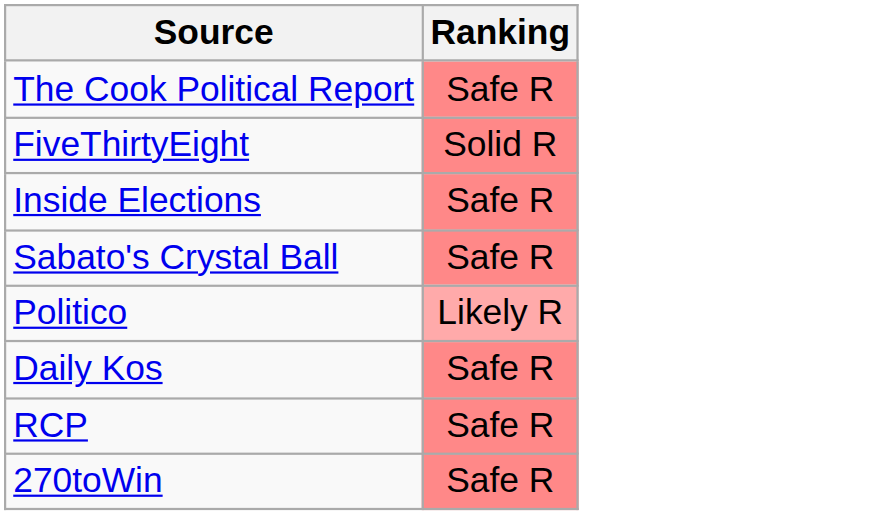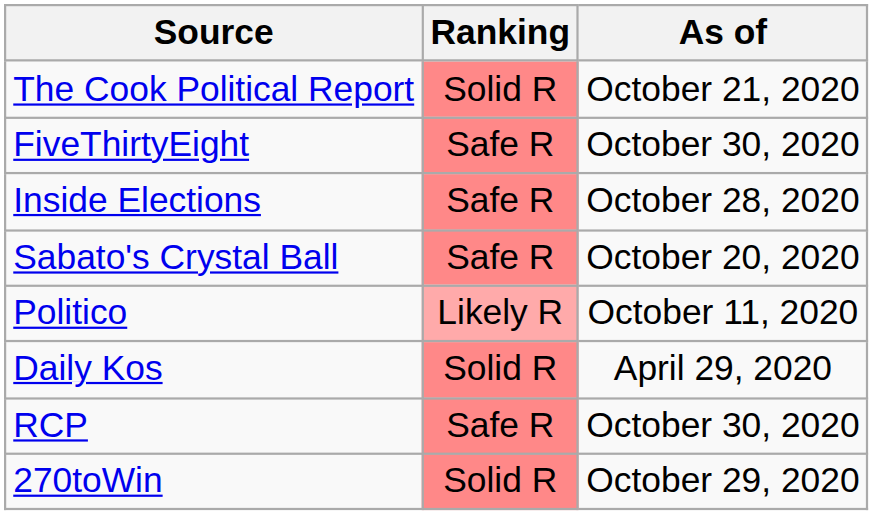 <table class="wikitable" style="text-align:center">
 <tr>
 <th>Source</th>
 <th>Ranking</th>
+<th>As of</th>
 </tr>
 <tr>
 <td align=left><a href='#'>The Cook Political Report</a></td>
-<td style="background:#f88" data-sort-value=4>Safe R</td>
+<td style="background:#f88" data-sort-value=4>Solid R</td>
+<td>October 21, 2020</td>
 </tr>
 <tr>
 <td align=left><a href='#'>FiveThirtyEight</a></td>
-<td style="background:#f88" data-sort-value=4>Solid R</td>
+<td style="background:#f88" data-sort-value=4>Safe R</td>
+<td>October 30, 2020</td>
 </tr>
 <tr>
 <td align=left><a href='#'>Inside Elections</a></td>
 <td style="background:#f88" data-sort-value=4>Safe R</td>
+<td>October 28, 2020</td>
 </tr>
 <tr>
 <td align=left><a href='#'>Sabato's Crystal Ball</a></td>
 <td style="background:#f88" data-sort-value=4>Safe R</td>
+<td>October 20, 2020</td>
 </tr>
 <tr>
 <td align=left><a href='#'>Politico</a></td>
 <td style="background:#faa" data-sort-value=3>Likely R</td>
+<td>October 11, 2020</td>
 </tr>
 <tr>
 <td align=left><a href='#'>Daily Kos</a></td>
-<td style="background:#f88" data-sort-value=4>Safe R</td>
+<td style="background:#f88" data-sort-value=4>Solid R</td>
+<td>April 29, 2020</td>
 </tr>
 <tr>
 <td align=left><a href='#'>RCP</a></td>
 <td style="background:#f88" data-sort-value=4>Safe R</td>
+<td>October 30, 2020</td>
 </tr>
 <tr>
 <td align=left><a href='#'>270toWin</a></td>
-<td style="background:#f88" data-sort-value=4>Safe R</td>
+<td style="background:#f88" data-sort-value=4>Solid R</td>
+<td>October 29, 2020</td>
 </tr>
 </table>
